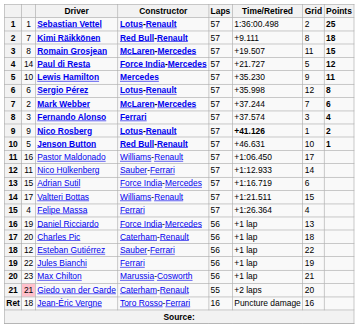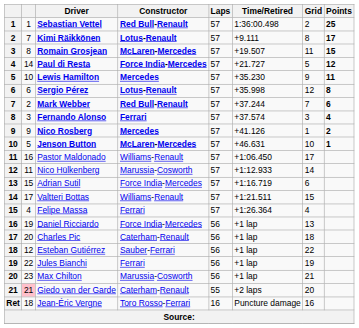 <table class="wikitable" style="font-size: 85%">
 <tr>
 <th></th>
 <th></th>
 <th>Driver</th>
 <th>Constructor</th>
 <th>Laps</th>
 <th>Time/Retired</th>
 <th>Grid</th>
 <th>Points</th>
 </tr>
 <tr>
 <th>1</th>
 <td align="center">1</td>
 <td><strong> <a href='#'>Sebastian Vettel</a></strong></td>
-<td><strong><a href='#'>Lotus</a>-<a href='#'>Renault</a></strong></td>
+<td><strong><a href='#'>Red Bull</a>-<a href='#'>Renault</a></strong></td>
 <td>57</td>
 <td>1:36:00.498</td>
 <td>2</td>
 <td><strong>25</strong></td>
 </tr>
 <tr>
 <th>2</th>
 <td align="center">7</td>
 <td><strong> <a href='#'>Kimi Räikkönen</a></strong></td>
-<td><strong><a href='#'>Red Bull</a>-<a href='#'>Renault</a></strong></td>
+<td><strong><a href='#'>Lotus</a>-<a href='#'>Renault</a></strong></td>
 <td>57</td>
 <td>+9.111</td>
 <td>8</td>
-<td><strong>18</strong></td>
+<td><strong>17</strong></td>
 </tr>
 <tr>
 <th>3</th>
 <td align="center">8</td>
 <td><strong> <a href='#'>Romain Grosjean</a></strong></td>
 <td><strong><a href='#'>McLaren</a>-<a href='#'>Mercedes</a></strong></td>
 <td>57</td>
 <td>+19.507</td>
 <td>11</td>
 <td><strong>15</strong></td>
 </tr>
 <tr>
 <th>4</th>
 <td align="center">14</td>
 <td><strong> <a href='#'>Paul di Resta</a></strong></td>
 <td><strong><a href='#'>Force India</a>-<a href='#'>Mercedes</a></strong></td>
 <td>57</td>
 <td>+21.727</td>
 <td>5</td>
 <td><strong>12</strong></td>
 </tr>
 <tr>
 <th>5</th>
 <td align="center">10</td>
 <td><strong> <a href='#'>Lewis Hamilton</a></strong></td>
 <td><strong><a href='#'>Mercedes</a></strong></td>
 <td>57</td>
 <td>+35.230</td>
 <td>9</td>
 <td><strong>11</strong></td>
 </tr>
 <tr>
 <th>6</th>
 <td align="center">6</td>
 <td><strong> <a href='#'>Sergio Pérez</a></strong></td>
 <td><strong><a href='#'>Lotus</a>-<a href='#'>Renault</a></strong></td>
 <td>57</td>
 <td>+35.998</td>
 <td>12</td>
 <td><strong>8</strong></td>
 </tr>
 <tr>
 <th>7</th>
 <td align="center">2</td>
 <td><strong> <a href='#'>Mark Webber</a></strong></td>
-<td><strong><a href='#'>McLaren</a>-<a href='#'>Mercedes</a></strong></td>
+<td><strong><a href='#'>Red Bull</a>-<a href='#'>Renault</a></strong></td>
 <td>57</td>
 <td>+37.244</td>
 <td>7</td>
 <td><strong>6</strong></td>
 </tr>
 <tr>
 <th>8</th>
 <td align="center">3</td>
 <td><strong> <a href='#'>Fernando Alonso</a></strong></td>
 <td><strong><a href='#'>Ferrari</a></strong></td>
 <td>57</td>
 <td>+37.574</td>
 <td>3</td>
 <td><strong>4</strong></td>
 </tr>
 <tr>
 <th>9</th>
 <td align="center">9</td>
 <td><strong> <a href='#'>Nico Rosberg</a></strong></td>
-<td><strong><a href='#'>Lotus</a>-<a href='#'>Renault</a></strong></td>
+<td><strong><a href='#'>Mercedes</a></strong></td>
 <td>57</td>
-<td><strong>+41.126</strong></td>
+<td>+41.126</td>
 <td>1</td>
 <td><strong>2</strong></td>
 </tr>
 <tr>
 <th>10</th>
 <td align="center">5</td>
 <td><strong> <a href='#'>Jenson Button</a></strong></td>
-<td><strong><a href='#'>Red Bull</a>-<a href='#'>Renault</a></strong></td>
+<td><strong><a href='#'>McLaren</a>-<a href='#'>Mercedes</a></strong></td>
 <td>57</td>
 <td>+46.631</td>
 <td>10</td>
 <td><strong>1</strong></td>
 </tr>
 <tr>
 <th>11</th>
 <td align="center">16</td>
 <td> <a href='#'>Pastor Maldonado</a></td>
 <td><a href='#'>Williams</a>-<a href='#'>Renault</a></td>
 <td>57</td>
 <td>+1:06.450</td>
 <td>17</td>
 <td></td>
 </tr>
 <tr>
 <th>12</th>
 <td align="center">11</td>
 <td> <a href='#'>Nico Hülkenberg</a></td>
-<td><a href='#'>Sauber</a>-<a href='#'>Ferrari</a></td>
+<td><a href='#'>Marussia</a>-<a href='#'>Cosworth</a></td>
 <td>57</td>
 <td>+1:12.933</td>
 <td>14</td>
 <td></td>
 </tr>
 <tr>
 <th>13</th>
 <td align="center">15</td>
 <td> <a href='#'>Adrian Sutil</a></td>
 <td><a href='#'>Force India</a>-<a href='#'>Mercedes</a></td>
 <td>57</td>
 <td>+1:16.719</td>
 <td>6</td>
 <td></td>
 </tr>
 <tr>
 <th>14</th>
 <td align="center">17</td>
 <td> <a href='#'>Valtteri Bottas</a></td>
 <td><a href='#'>Williams</a>-<a href='#'>Renault</a></td>
 <td>57</td>
 <td>+1:21.511</td>
 <td>15</td>
 <td></td>
 </tr>
 <tr>
 <th>15</th>
 <td align="center">4</td>
 <td> <a href='#'>Felipe Massa</a></td>
 <td><a href='#'>Ferrari</a></td>
 <td>57</td>
 <td>+1:26.364</td>
 <td>4</td>
 <td></td>
 </tr>
 <tr>
 <th>16</th>
 <td align="center">19</td>
 <td> <a href='#'>Daniel Ricciardo</a></td>
 <td><a href='#'>Force India</a>-<a href='#'>Mercedes</a></td>
 <td>56</td>
 <td>+1 lap</td>
 <td>13</td>
 <td></td>
 </tr>
 <tr>
 <th>17</th>
 <td align="center">20</td>
 <td> <a href='#'>Charles Pic</a></td>
 <td><a href='#'>Caterham</a>-<a href='#'>Renault</a></td>
 <td>56</td>
 <td>+1 lap</td>
 <td>18</td>
 <td></td>
 </tr>
 <tr>
 <th>18</th>
 <td align="center">12</td>
 <td> <a href='#'>Esteban Gutiérrez</a></td>
 <td><a href='#'>Sauber</a>-<a href='#'>Ferrari</a></td>
 <td>56</td>
 <td>+1 lap</td>
 <td>22</td>
 <td></td>
 </tr>
 <tr>
 <th>19</th>
 <td align="center">22</td>
 <td> <a href='#'>Jules Bianchi</a></td>
 <td><a href='#'>Ferrari</a></td>
 <td>56</td>
 <td>+1 lap</td>
 <td>19</td>
 <td></td>
 </tr>
 <tr>
 <th>20</th>
 <td align="center">23</td>
 <td> <a href='#'>Max Chilton</a></td>
 <td><a href='#'>Marussia</a>-<a href='#'>Cosworth</a></td>
 <td>56</td>
 <td>+1 lap</td>
 <td>21</td>
 <td></td>
 </tr>
 <tr>
 <th>21</th>
 <td align="center" style="background: pink;">21</td>
 <td> <a href='#'>Giedo van der Garde</a></td>
 <td><a href='#'>Caterham</a>-<a href='#'>Renault</a></td>
 <td>55</td>
 <td>+2 laps</td>
 <td>20</td>
 <td></td>
 </tr>
 <tr>
 <th>Ret</th>
 <td align="center">18</td>
 <td> <a href='#'>Jean-Éric Vergne</a></td>
 <td><a href='#'>Toro Rosso</a>-<a href='#'>Ferrari</a></td>
 <td>16</td>
 <td>Puncture damage</td>
 <td>16</td>
 <td></td>
 </tr>
 <tr>
 <th colspan=8>Source:</th>
 </tr>
 <tr>
 </tr>
 </table>
